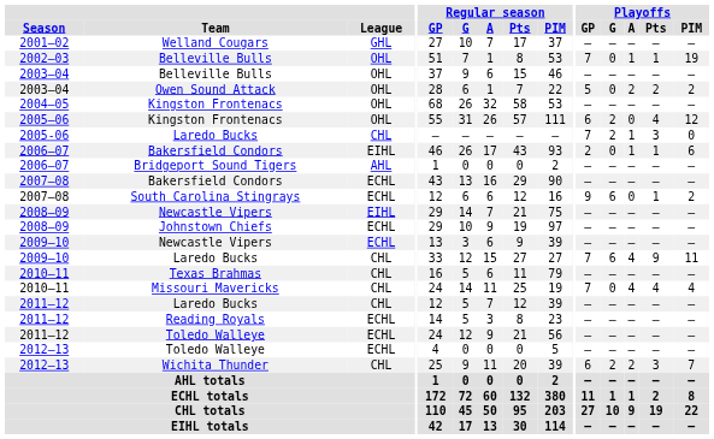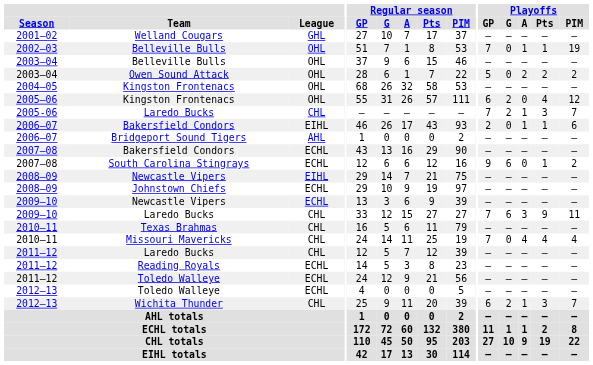 <table border="0" cellpadding="1" cellspacing="0" style="text-align:center; width:60em">
 <tr bgcolor="#e0e0e0">
 <th colspan="3"></th>
 <th rowspan="99" bgcolor="#ffffff"></th>
 <th colspan="5"><a href='#'>Regular season</a></th>
 <th rowspan="99" bgcolor="#ffffff"></th>
 <th colspan="5"><a href='#'>Playoffs</a></th>
 </tr>
 <tr bgcolor="#e0e0e0">
 <th><a href='#'>Season</a></th>
 <th>Team</th>
 <th>League</th>
 <th><a href='#'>GP</a></th>
 <th><a href='#'>G</a></th>
 <th><a href='#'>A</a></th>
 <th><a href='#'>Pts</a></th>
 <th><a href='#'>PIM</a></th>
 <th>GP</th>
 <th>G</th>
 <th>A</th>
 <th>Pts</th>
 <th>PIM</th>
 </tr>
 <tr ALIGN="center">
 <td><a href='#'>2001–02</a></td>
 <td><a href='#'>Welland Cougars</a></td>
 <td><a href='#'>GHL</a></td>
 <td>27</td>
 <td>10</td>
 <td>7</td>
 <td>17</td>
 <td>37</td>
 <td>—</td>
 <td>—</td>
 <td>—</td>
 <td>—</td>
 <td>—</td>
 </tr>
 <tr ALIGN="center" bgcolor="#f0f0f0">
 <td><a href='#'>2002–03</a></td>
 <td><a href='#'>Belleville Bulls</a></td>
 <td><a href='#'>OHL</a></td>
 <td>51</td>
 <td>7</td>
 <td>1</td>
 <td>8</td>
 <td>53</td>
 <td>7</td>
 <td>0</td>
 <td>1</td>
 <td>1</td>
 <td>19</td>
 </tr>
 <tr ALIGN="center">
 <td><a href='#'>2003–04</a></td>
 <td>Belleville Bulls</td>
 <td>OHL</td>
 <td>37</td>
 <td>9</td>
 <td>6</td>
 <td>15</td>
 <td>46</td>
 <td>—</td>
 <td>—</td>
 <td>—</td>
 <td>—</td>
 <td>—</td>
 </tr>
 <tr ALIGN="center" bgcolor="#f0f0f0">
 <td>2003–04</td>
 <td><a href='#'>Owen Sound Attack</a></td>
 <td>OHL</td>
 <td>28</td>
 <td>6</td>
 <td>1</td>
 <td>7</td>
 <td>22</td>
 <td>5</td>
 <td>0</td>
 <td>2</td>
 <td>2</td>
 <td>2</td>
 </tr>
 <tr ALIGN="center">
 <td><a href='#'>2004–05</a></td>
 <td><a href='#'>Kingston Frontenacs</a></td>
 <td>OHL</td>
 <td>68</td>
 <td>26</td>
 <td>32</td>
 <td>58</td>
 <td>53</td>
 <td>—</td>
 <td>—</td>
 <td>—</td>
 <td>—</td>
 <td>—</td>
 </tr>
 <tr ALIGN="center" bgcolor="#f0f0f0">
 <td><a href='#'>2005–06</a></td>
 <td>Kingston Frontenacs</td>
 <td>OHL</td>
 <td>55</td>
 <td>31</td>
 <td>26</td>
 <td>57</td>
 <td>111</td>
 <td>6</td>
 <td>2</td>
 <td>0</td>
 <td>4</td>
 <td>12</td>
 </tr>
 <tr ALIGN="center">
 <td><a href='#'>2005-06</a></td>
 <td><a href='#'>Laredo Bucks</a></td>
 <td><a href='#'>CHL</a></td>
 <td>—</td>
 <td>—</td>
 <td>—</td>
 <td>—</td>
 <td>—</td>
 <td>7</td>
 <td>2</td>
 <td>1</td>
 <td>3</td>
-<td>0</td>
+<td>7</td>
 </tr>
 <tr ALIGN="center" bgcolor="#f0f0f0">
 <td><a href='#'>2006–07</a></td>
 <td><a href='#'>Bakersfield Condors</a></td>
 <td>EIHL</td>
 <td>46</td>
 <td>26</td>
 <td>17</td>
 <td>43</td>
 <td>93</td>
 <td>2</td>
 <td>0</td>
 <td>1</td>
 <td>1</td>
 <td>6</td>
 </tr>
 <tr ALIGN="center">
 <td><a href='#'>2006–07</a></td>
 <td><a href='#'>Bridgeport Sound Tigers</a></td>
 <td><a href='#'>AHL</a></td>
 <td>1</td>
 <td>0</td>
 <td>0</td>
 <td>0</td>
 <td>2</td>
 <td>—</td>
 <td>—</td>
 <td>—</td>
 <td>—</td>
 <td>—</td>
 </tr>
 <tr ALIGN="center" bgcolor="#f0f0f0">
 <td><a href='#'>2007–08</a></td>
 <td>Bakersfield Condors</td>
 <td>ECHL</td>
 <td>43</td>
 <td>13</td>
 <td>16</td>
 <td>29</td>
 <td>90</td>
 <td>—</td>
 <td>—</td>
 <td>—</td>
 <td>—</td>
 <td>—</td>
 </tr>
 <tr ALIGN="center">
 <td>2007–08</td>
 <td><a href='#'>South Carolina Stingrays</a></td>
 <td>ECHL</td>
 <td>12</td>
 <td>6</td>
 <td>6</td>
 <td>12</td>
 <td>16</td>
 <td>9</td>
 <td>6</td>
 <td>0</td>
 <td>1</td>
 <td>2</td>
 </tr>
 <tr ALIGN="center" bgcolor="#f0f0f0">
 <td><a href='#'>2008–09</a></td>
 <td><a href='#'>Newcastle Vipers</a></td>
 <td><a href='#'>EIHL</a></td>
 <td>29</td>
 <td>14</td>
 <td>7</td>
 <td>21</td>
 <td>75</td>
 <td>—</td>
 <td>—</td>
 <td>—</td>
 <td>—</td>
 <td>—</td>
 </tr>
 <tr ALIGN="center">
 <td><a href='#'>2008–09</a></td>
 <td><a href='#'>Johnstown Chiefs</a></td>
 <td>ECHL</td>
 <td>29</td>
 <td>10</td>
 <td>9</td>
 <td>19</td>
 <td>97</td>
 <td>—</td>
 <td>—</td>
 <td>—</td>
 <td>—</td>
 <td>—</td>
 </tr>
 <tr ALIGN="center" bgcolor="#f0f0f0">
 <td><a href='#'>2009–10</a></td>
 <td>Newcastle Vipers</td>
 <td><a href='#'>ECHL</a></td>
 <td>13</td>
 <td>3</td>
 <td>6</td>
 <td>9</td>
 <td>39</td>
 <td>—</td>
 <td>—</td>
 <td>—</td>
 <td>—</td>
 <td>—</td>
 </tr>
 <tr ALIGN="center">
 <td><a href='#'>2009–10</a></td>
 <td>Laredo Bucks</td>
 <td>CHL</td>
 <td>33</td>
 <td>12</td>
 <td>15</td>
 <td>27</td>
 <td>27</td>
 <td>7</td>
 <td>6</td>
-<td>4</td>
+<td>3</td>
 <td>9</td>
 <td>11</td>
 </tr>
 <tr ALIGN="center" bgcolor="#f0f0f0">
 <td><a href='#'>2010–11</a></td>
 <td><a href='#'>Texas Brahmas</a></td>
 <td>CHL</td>
 <td>16</td>
 <td>5</td>
 <td>6</td>
 <td>11</td>
 <td>79</td>
 <td>—</td>
 <td>—</td>
 <td>—</td>
 <td>—</td>
 <td>—</td>
 </tr>
 <tr ALIGN="center">
 <td>2010–11</td>
 <td><a href='#'>Missouri Mavericks</a></td>
 <td>CHL</td>
 <td>24</td>
 <td>14</td>
 <td>11</td>
 <td>25</td>
 <td>19</td>
 <td>7</td>
 <td>0</td>
 <td>4</td>
 <td>4</td>
 <td>4</td>
 </tr>
 <tr ALIGN="center" bgcolor="#f0f0f0">
 <td><a href='#'>2011–12</a></td>
 <td>Laredo Bucks</td>
 <td>CHL</td>
 <td>12</td>
 <td>5</td>
 <td>7</td>
 <td>12</td>
 <td>39</td>
 <td>—</td>
 <td>—</td>
 <td>—</td>
 <td>—</td>
 <td>—</td>
 </tr>
 <tr ALIGN="center">
 <td><a href='#'>2011–12</a></td>
 <td><a href='#'>Reading Royals</a></td>
 <td>ECHL</td>
 <td>14</td>
 <td>5</td>
 <td>3</td>
 <td>8</td>
 <td>23</td>
 <td>—</td>
 <td>—</td>
 <td>—</td>
 <td>—</td>
 <td>—</td>
 </tr>
 <tr ALIGN="center" bgcolor="#f0f0f0">
 <td>2011–12</td>
 <td><a href='#'>Toledo Walleye</a></td>
 <td>ECHL</td>
 <td>24</td>
 <td>12</td>
 <td>9</td>
 <td>21</td>
 <td>56</td>
 <td>—</td>
 <td>—</td>
 <td>—</td>
 <td>—</td>
 <td>—</td>
 </tr>
 <tr ALIGN="center">
 <td><a href='#'>2012–13</a></td>
 <td>Toledo Walleye</td>
 <td>ECHL</td>
 <td>4</td>
 <td>0</td>
 <td>0</td>
 <td>0</td>
 <td>5</td>
 <td>—</td>
 <td>—</td>
 <td>—</td>
 <td>—</td>
 <td>—</td>
 </tr>
 <tr ALIGN="center" bgcolor="#f0f0f0">
 <td><a href='#'>2012–13</a></td>
 <td><a href='#'>Wichita Thunder</a></td>
 <td>CHL</td>
 <td>25</td>
 <td>9</td>
 <td>11</td>
 <td>20</td>
 <td>39</td>
 <td>6</td>
 <td>2</td>
-<td>2</td>
+<td>1</td>
 <td>3</td>
 <td>7</td>
 </tr>
 <tr bgcolor="#e0e0e0">
 <th colspan="3">AHL totals</th>
 <th>1</th>
 <th>0</th>
 <th>0</th>
 <th>0</th>
 <th>2</th>
 <th>—</th>
 <th>—</th>
 <th>—</th>
 <th>—</th>
 <th>—</th>
 </tr>
 <tr bgcolor="#e0e0e0">
 <th colspan="3">ECHL totals</th>
 <th>172</th>
 <th>72</th>
 <th>60</th>
 <th>132</th>
 <th>380</th>
 <th>11</th>
 <th>1</th>
 <th>1</th>
 <th>2</th>
 <th>8</th>
 </tr>
 <tr bgcolor="#e0e0e0">
 <th colspan="3">CHL totals</th>
 <th>110</th>
 <th>45</th>
 <th>50</th>
 <th>95</th>
 <th>203</th>
 <th>27</th>
 <th>10</th>
 <th>9</th>
 <th>19</th>
 <th>22</th>
 </tr>
 <tr bgcolor="#e0e0e0">
 <th colspan="3">EIHL totals</th>
 <th>42</th>
 <th>17</th>
 <th>13</th>
 <th>30</th>
 <th>114</th>
 <th>—</th>
 <th>—</th>
 <th>—</th>
 <th>—</th>
 <th>—</th>
 </tr>
 </table>
